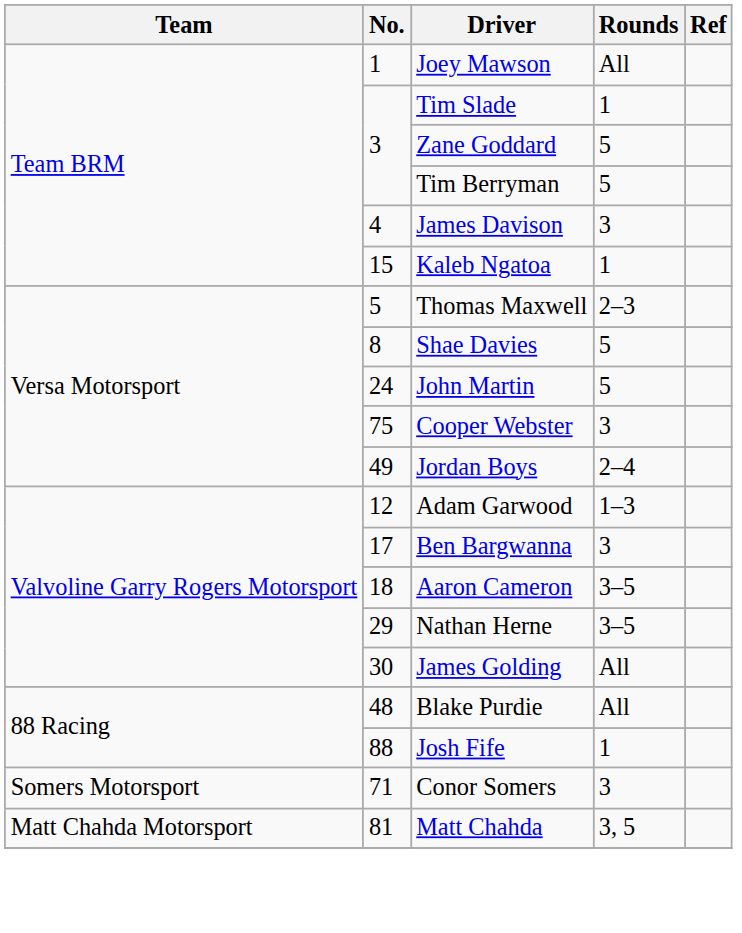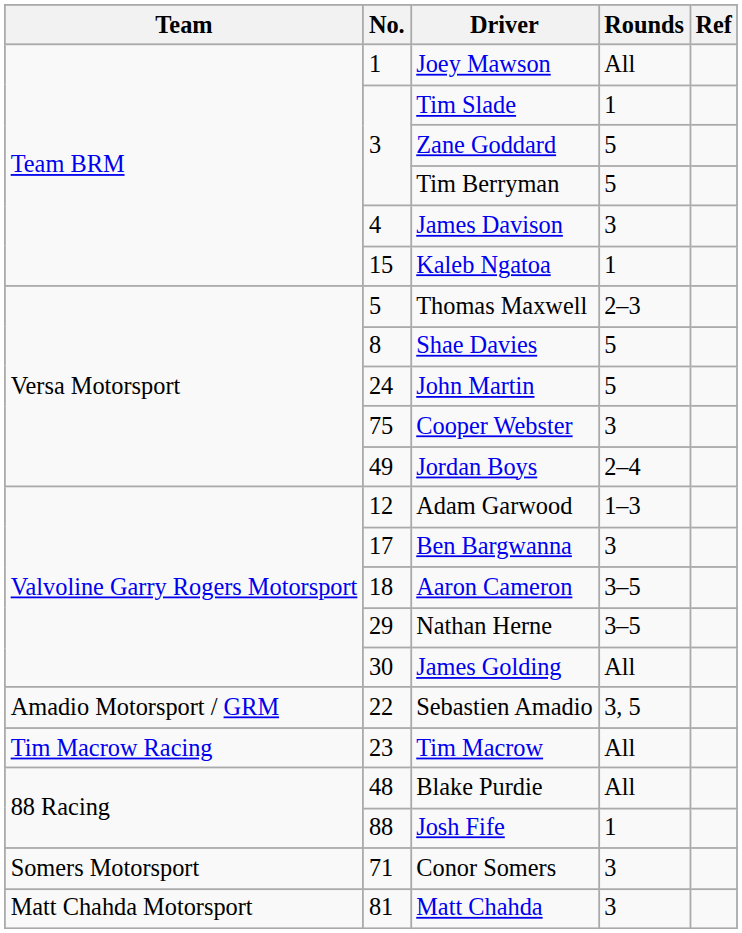 <table class="wikitable" style="font-size:85%;">
 <tr>
 <th>Team</th>
 <th>No.</th>
 <th>Driver</th>
 <th>Rounds</th>
 <th>Ref</th>
 </tr>
 <tr>
 <td rowspan="6"><a href='#'>Team BRM</a></td>
 <td>1</td>
 <td> <a href='#'>Joey Mawson</a></td>
 <td>All</td>
 <td align=center></td>
 </tr>
 <tr>
 <td rowspan="3">3</td>
 <td> <a href='#'>Tim Slade</a></td>
 <td>1</td>
 <td align=center></td>
 </tr>
 <tr>
 <td> <a href='#'>Zane Goddard</a></td>
 <td>5</td>
 <td align=center></td>
 </tr>
 <tr>
 <td> Tim Berryman</td>
 <td>5</td>
 <td align=center></td>
 </tr>
 <tr>
 <td>4</td>
 <td> <a href='#'>James Davison</a></td>
 <td>3</td>
 <td align=center></td>
 </tr>
 <tr>
 <td>15</td>
 <td> <a href='#'>Kaleb Ngatoa</a></td>
 <td>1</td>
 <td align=center></td>
 </tr>
 <tr>
 <td rowspan="5">Versa Motorsport</td>
 <td>5</td>
 <td> Thomas Maxwell</td>
 <td>2–3</td>
 <td align=center></td>
 </tr>
 <tr>
 <td>8</td>
 <td> <a href='#'>Shae Davies</a></td>
 <td>5</td>
 <td align="center"></td>
 </tr>
 <tr>
 <td>24</td>
 <td> <a href='#'>John Martin</a></td>
 <td>5</td>
 <td align=center></td>
 </tr>
 <tr>
 <td>75</td>
 <td> <a href='#'>Cooper Webster</a></td>
 <td>3</td>
 <td align="center"></td>
 </tr>
 <tr>
 <td>49</td>
 <td> <a href='#'>Jordan Boys</a></td>
 <td>2–4</td>
 <td align=center></td>
 </tr>
 <tr>
 <td rowspan=5><a href='#'>Valvoline Garry Rogers Motorsport</a></td>
 <td>12</td>
 <td> Adam Garwood</td>
 <td>1–3</td>
 <td align=center></td>
 </tr>
 <tr>
 <td>17</td>
 <td> <a href='#'>Ben Bargwanna</a></td>
 <td>3</td>
 <td align=center></td>
 </tr>
 <tr>
 <td>18</td>
 <td> <a href='#'>Aaron Cameron</a></td>
 <td>3–5</td>
 <td align=center></td>
 </tr>
 <tr>
 <td>29</td>
 <td> Nathan Herne</td>
 <td>3–5</td>
 <td align=center></td>
 </tr>
 <tr>
 <td>30</td>
 <td> <a href='#'>James Golding</a></td>
 <td>All</td>
 <td align=center></td>
 </tr>
 <tr>
+<td>Amadio Motorsport / <a href='#'>GRM</a></td>
+<td>22</td>
+<td> Sebastien Amadio</td>
+<td>3, 5</td>
+<td align=center></td>
+</tr>
+<tr>
+<td><a href='#'>Tim Macrow Racing</a></td>
+<td>23</td>
+<td> <a href='#'>Tim Macrow</a></td>
+<td>All</td>
+<td align=center></td>
+</tr>
+<tr>
 <td rowspan=2>88 Racing</td>
 <td>48</td>
 <td> Blake Purdie</td>
 <td>All</td>
 <td align=center></td>
 </tr>
 <tr>
 <td>88</td>
 <td> <a href='#'>Josh Fife</a></td>
 <td>1</td>
 <td align=center></td>
 </tr>
 <tr>
 <td>Somers Motorsport</td>
 <td>71</td>
 <td> Conor Somers</td>
 <td>3</td>
 <td align=center></td>
 </tr>
 <tr>
 <td>Matt Chahda Motorsport</td>
 <td>81</td>
 <td> <a href='#'>Matt Chahda</a></td>
-<td>3, 5</td>
+<td>3</td>
 <td align=center></td>
 </tr>
 <tr>
 </tr>
 </table>
